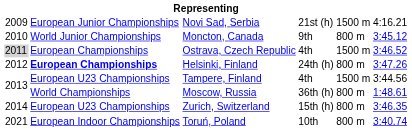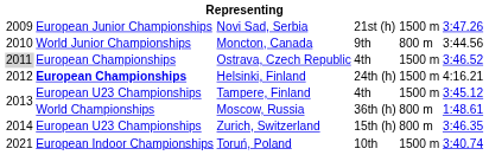 <table>
 <tr>
 <th colspan="6">Representing </th>
 </tr>
 <tr>
 <td>2009</td>
 <td><a href='#'>European Junior Championships</a></td>
 <td><a href='#'>Novi Sad, Serbia</a></td>
 <td>21st (h)</td>
 <td>1500 m</td>
-<td>4:16.21</td>
+<td><a href='#'>3:47.26</a></td>
 </tr>
 <tr>
 <td>2010</td>
 <td><a href='#'>World Junior Championships</a></td>
 <td><a href='#'>Moncton, Canada</a></td>
 <td>9th</td>
 <td>800 m</td>
-<td><a href='#'>3:45.12</a></td>
+<td>3:44.56</td>
 </tr>
 <tr>
 <td style="background: lightgrey;">2011</td>
 <td><a href='#'>European Championships</a></td>
 <td><a href='#'>Ostrava, Czech Republic</a></td>
 <td>4th</td>
 <td>1500 m</td>
 <td><a href='#'>3:46.52</a></td>
 </tr>
 <tr>
 <td>2012</td>
 <td><strong><a href='#'>European Championships</a></strong></td>
 <td><a href='#'>Helsinki, Finland</a></td>
 <td>24th (h)</td>
-<td>800 m</td>
-<td><a href='#'>3:47.26</a></td>
+<td>1500 m</td>
+<td>4:16.21</td>
 </tr>
 <tr>
 <td rowspan=2>2013</td>
 <td><a href='#'>European U23 Championships</a></td>
 <td><a href='#'>Tampere, Finland</a></td>
 <td>4th</td>
 <td>1500 m</td>
-<td>3:44.56</td>
+<td><a href='#'>3:45.12</a></td>
 </tr>
 <tr>
 <td><a href='#'>World Championships</a></td>
 <td><a href='#'>Moscow, Russia</a></td>
 <td>36th (h)</td>
 <td>800 m</td>
 <td><a href='#'>1:48.61</a></td>
 </tr>
 <tr>
 <td>2014</td>
 <td><a href='#'>European U23 Championships</a></td>
 <td><a href='#'>Zurich, Switzerland</a></td>
 <td>15th (h)</td>
 <td>800 m</td>
 <td><a href='#'>3:46.35</a></td>
 </tr>
 <tr>
 <td>2021</td>
 <td><a href='#'>European Indoor Championships</a></td>
 <td><a href='#'>Toruń, Poland</a></td>
 <td>10th</td>
-<td>800 m</td>
+<td>1500 m</td>
 <td><a href='#'>3:40.74</a></td>
 </tr>
 </table>
